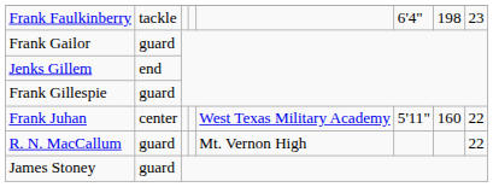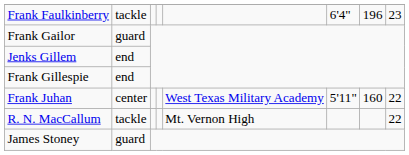 <table class="wikitable">
 <tr>
 </tr>
 <tr>
 <td><a href='#'>Frank Faulkinberry</a></td>
 <td>tackle</td>
 <td></td>
 <td></td>
 <td></td>
 <td>6'4"</td>
-<td>198</td>
+<td>196</td>
 <td>23</td>
 </tr>
 <tr>
 <td>Frank Gailor</td>
 <td>guard</td>
 </tr>
 <tr>
 <td><a href='#'>Jenks Gillem</a></td>
 <td>end</td>
 </tr>
 <tr>
 <td>Frank Gillespie</td>
-<td>guard</td>
+<td>end</td>
 </tr>
 <tr>
 <td><a href='#'>Frank Juhan</a></td>
 <td>center</td>
 <td></td>
 <td></td>
 <td><a href='#'>West Texas Military Academy</a></td>
 <td>5'11"</td>
 <td>160</td>
 <td>22</td>
 </tr>
 <tr>
 <td><a href='#'>R. N. MacCallum</a></td>
-<td>guard</td>
+<td>tackle</td>
 <td></td>
 <td></td>
 <td>Mt. Vernon High</td>
 <td></td>
 <td></td>
 <td>22</td>
 </tr>
 <tr>
 <td>James Stoney</td>
 <td>guard</td>
 </tr>
 </table>
